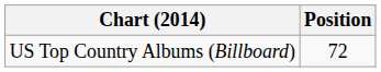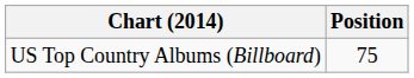 <table class="wikitable">
 <tr>
 <th>Chart (2014)</th>
 <th>Position</th>
 </tr>
 <tr>
 <td>US Top Country Albums (<em>Billboard</em>)</td>
-<td style="text-align:center;">72</td>
+<td style="text-align:center;">75</td>
 </tr>
 </table>
